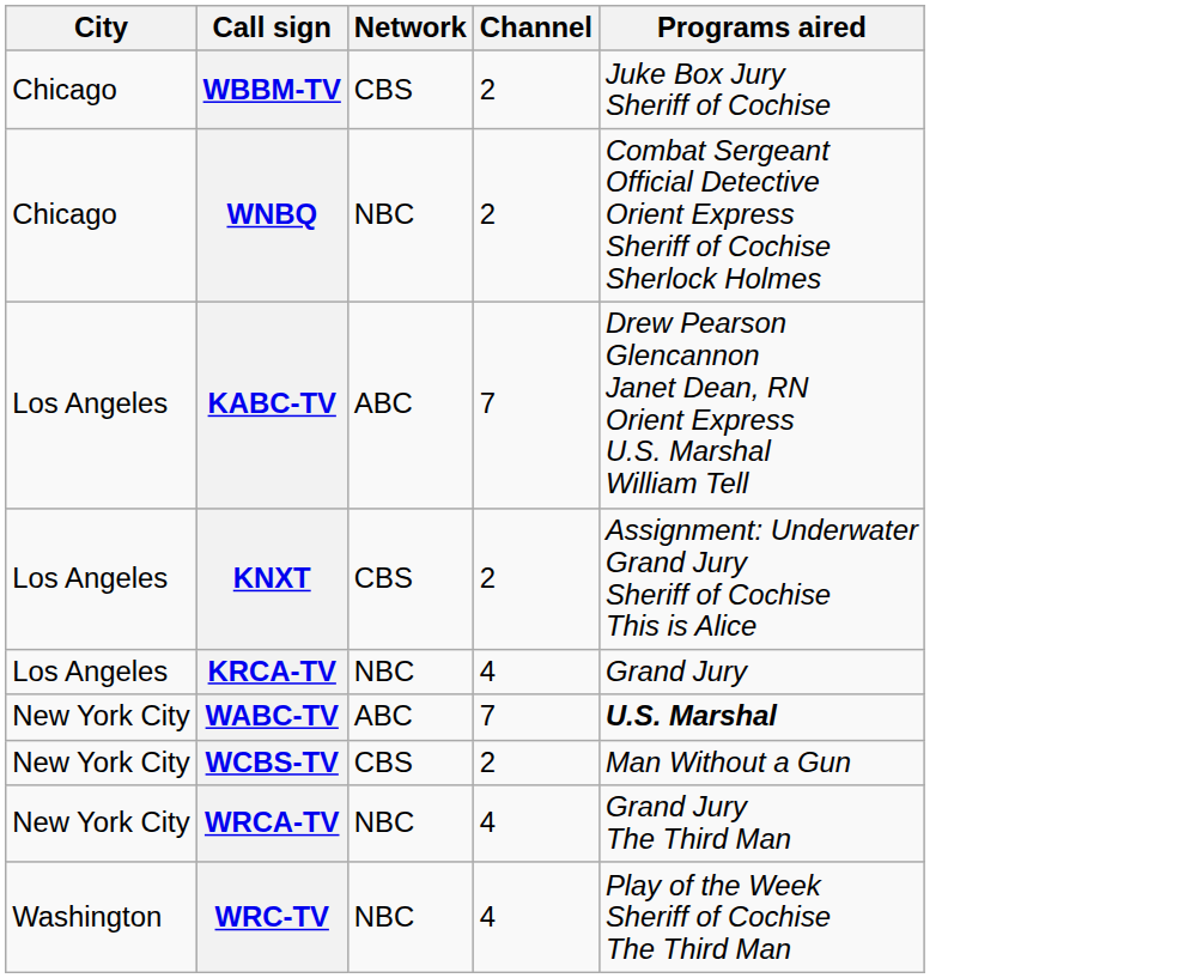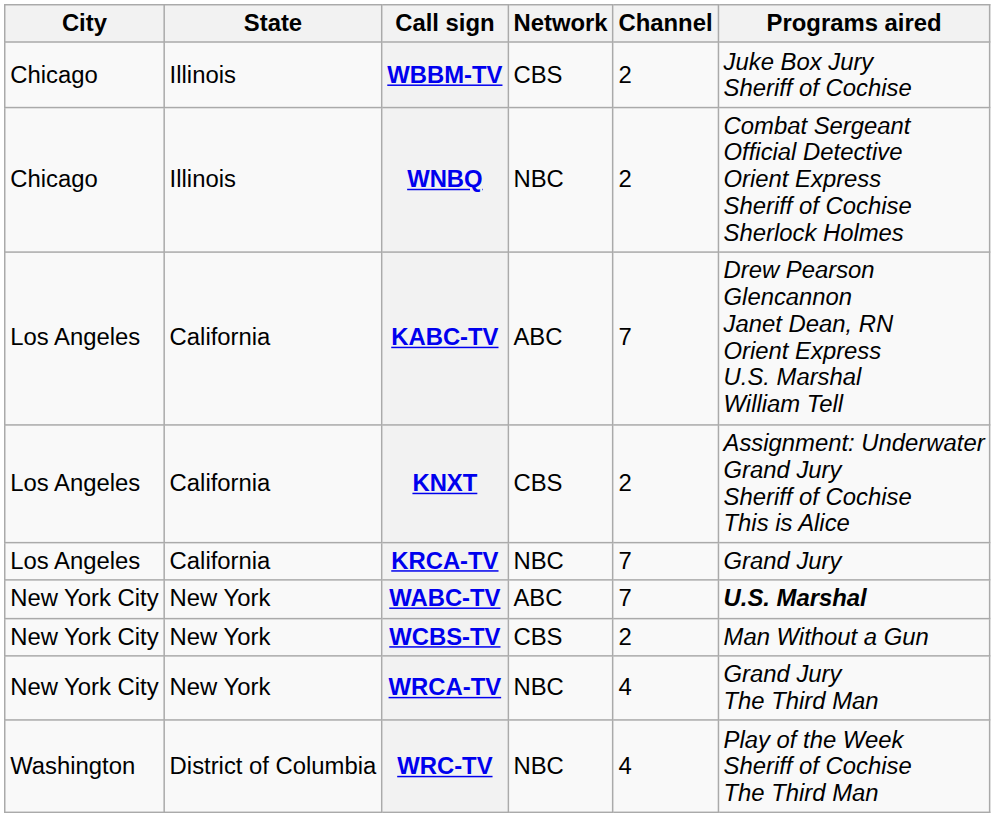 <table class="wikitable sortable" border="1" style="margin:0px;">
 <tr>
 <th scope="row">City</th>
+<th scope="row">State</th>
 <th scope="row">Call sign</th>
 <th scope="row">Network</th>
 <th scope="row" data-sort-type="number">Channel</th>
 <th scope="row">Programs aired</th>
 </tr>
 <tr>
 <td>Chicago</td>
+<td>Illinois</td>
 <th scope="row"><a href='#'>WBBM-TV</a></th>
 <td>CBS</td>
 <td>2</td>
 <td><em>Juke Box Jury</em><br> <em>Sheriff of Cochise</em></td>
 </tr>
 <tr>
 <td>Chicago</td>
+<td>Illinois</td>
 <th scope="row"><a href='#'>WNBQ</a></th>
 <td>NBC</td>
 <td>2</td>
 <td><em>Combat Sergeant</em><br> <em>Official Detective</em><br> <em>Orient Express</em><br> <em>Sheriff of Cochise</em><br> <em>Sherlock Holmes</em><br></td>
 </tr>
 <tr>
 <td>Los Angeles</td>
+<td>California</td>
 <th scope="row"><a href='#'>KABC-TV</a></th>
 <td>ABC</td>
 <td>7</td>
 <td><em>Drew Pearson</em><br> <em>Glencannon</em><br> <em>Janet Dean, RN</em><br> <em>Orient Express</em><br> <em>U.S. Marshal</em><br> <em>William Tell</em></td>
 </tr>
 <tr>
 <td>Los Angeles</td>
+<td>California</td>
 <th scope="row"><a href='#'>KNXT</a></th>
 <td>CBS</td>
 <td>2</td>
 <td><em>Assignment: Underwater</em><br> <em>Grand Jury</em><br> <em>Sheriff of Cochise</em><br> <em>This is Alice</em></td>
 </tr>
 <tr>
 <td>Los Angeles</td>
+<td>California</td>
 <th scope="row"><a href='#'>KRCA-TV</a></th>
 <td>NBC</td>
-<td>4</td>
+<td>7</td>
 <td><em>Grand Jury</em></td>
 </tr>
 <tr>
 <td>New York City</td>
+<td>New York</td>
 <th scope="row"><a href='#'>WABC-TV</a></th>
 <td>ABC</td>
 <td>7</td>
 <td><strong><em>U.S. Marshal</em></strong></td>
 </tr>
 <tr>
 <td>New York City</td>
+<td>New York</td>
 <th scope="row"><a href='#'>WCBS-TV</a></th>
 <td>CBS</td>
 <td>2</td>
 <td><em>Man Without a Gun</em></td>
 </tr>
 <tr>
 <td>New York City</td>
+<td>New York</td>
 <th scope="row"><a href='#'>WRCA-TV</a></th>
 <td>NBC</td>
 <td>4</td>
 <td><em>Grand Jury</em><br> <em>The Third Man</em><br></td>
 </tr>
 <tr>
 <td>Washington</td>
+<td>District of Columbia</td>
 <th scope="row"><a href='#'>WRC-TV</a></th>
 <td>NBC</td>
 <td>4</td>
 <td><em>Play of the Week</em><br> <em>Sheriff of Cochise</em><br> <em>The Third Man</em></td>
 </tr>
 </table>
